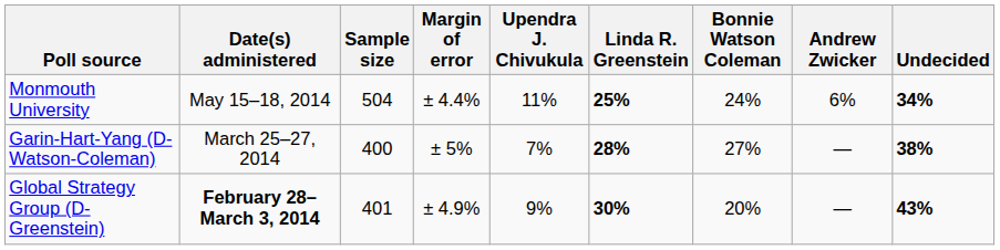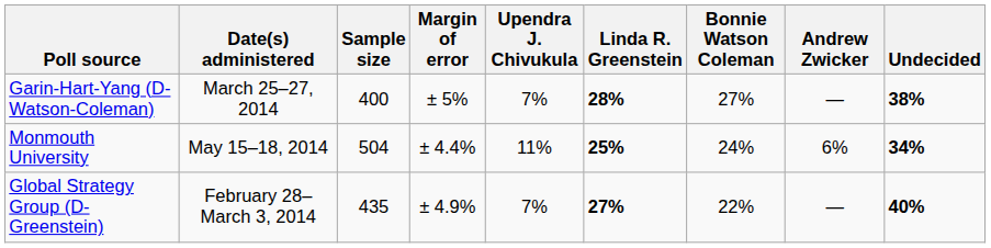 <table class="wikitable">
 <tr valign= bottom>
 <th>Poll source</th>
 <th>Date(s)<br>administered</th>
 <th>Sample<br>size</th>
 <th>Margin of<br>error</th>
 <th style="width:80px;">Upendra J.<br>Chivukula</th>
 <th style="width:80px;">Linda R.<br>Greenstein</th>
 <th style="width:80px;">Bonnie<br>Watson Coleman</th>
 <th style="width:80px;">Andrew<br>Zwicker</th>
 <th>Undecided</th>
 </tr>
 <tr>
+<td><a href='#'>Garin-Hart-Yang (D-Watson-Coleman)</a></td>
+<td align=center>March 25–27, 2014</td>
+<td align=center>400</td>
+<td align=center>± 5%</td>
+<td align=center>7%</td>
+<td><strong>28%</strong></td>
+<td align=center>27%</td>
+<td align=center>—</td>
+<td><strong>38%</strong></td>
+</tr>
+<tr>
 <td><a href='#'>Monmouth University</a></td>
 <td align=center>May 15–18, 2014</td>
 <td align=center>504</td>
 <td align=center>± 4.4%</td>
 <td align=center>11%</td>
 <td><strong>25%</strong></td>
 <td align=center>24%</td>
 <td align=center>6%</td>
 <td><strong>34%</strong></td>
 </tr>
 <tr>
-<td><a href='#'>Garin-Hart-Yang (D-Watson-Coleman)</a></td>
-<td align=center>March 25–27, 2014</td>
-<td align=center>400</td>
-<td align=center>± 5%</td>
+<td><a href='#'>Global Strategy Group (D-Greenstein)</a></td>
+<td align=center>February 28–March 3, 2014</td>
+<td align=center>435</td>
+<td align=center>± 4.9%</td>
 <td align=center>7%</td>
-<td><strong>28%</strong></td>
-<td align=center>27%</td>
+<td><strong>27%</strong></td>
+<td align=center>22%</td>
 <td align=center>—</td>
-<td><strong>38%</strong></td>
-</tr>
-<tr>
-<td><a href='#'>Global Strategy Group (D-Greenstein)</a></td>
-<td align=center><strong>February 28–March 3, 2014</strong></td>
-<td align=center>401</td>
-<td align=center>± 4.9%</td>
-<td align=center>9%</td>
-<td><strong>30%</strong></td>
-<td align=center>20%</td>
-<td align=center>—</td>
-<td><strong>43%</strong></td>
+<td><strong>40%</strong></td>
 </tr>
 </table>
